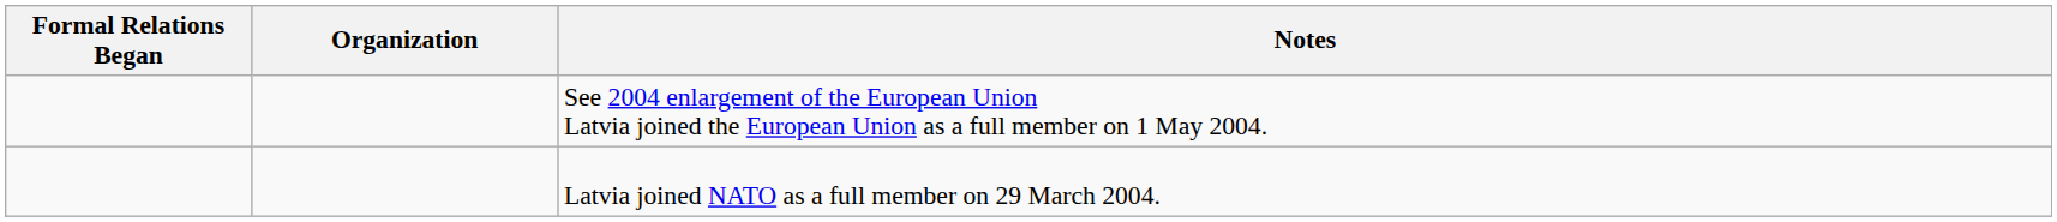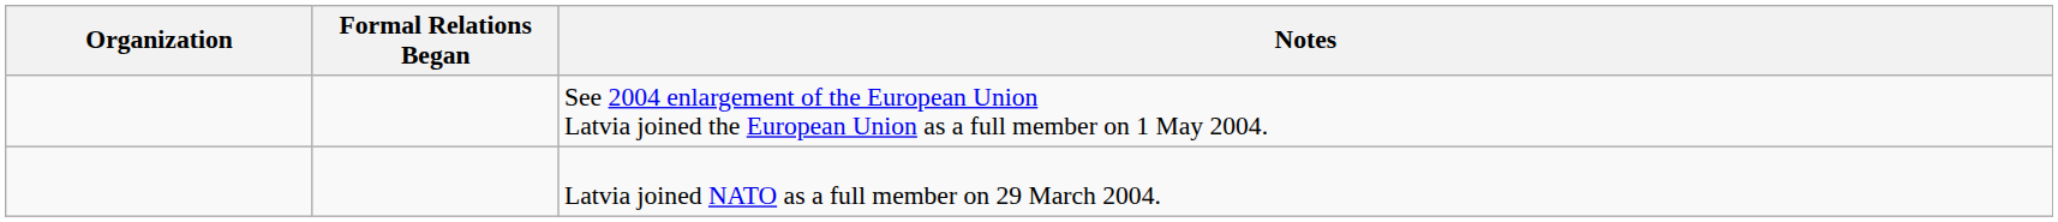 <table class="wikitable sortable" border="1" style="width:100%; margin:auto;">
 <tr>
+<th width="15%">Organization</th>
 <th width="12%">Formal Relations Began</th>
-<th width="15%">Organization</th>
 <th>Notes</th>
 </tr>
 <tr -valign="top">
 <td></td>
 <td></td>
 <td>See <a href='#'>2004 enlargement of the European Union</a><br>Latvia joined the <a href='#'>European Union</a> as a full member on 1 May 2004.</td>
 </tr>
 <tr -valign="top">
 <td></td>
 <td></td>
 <td><br>Latvia joined <a href='#'>NATO</a> as a full member on 29 March 2004.</td>
 </tr>
 </table>
